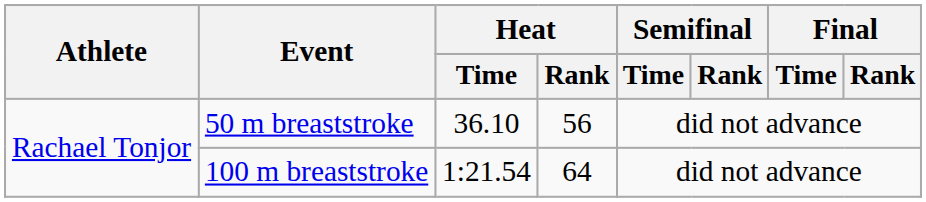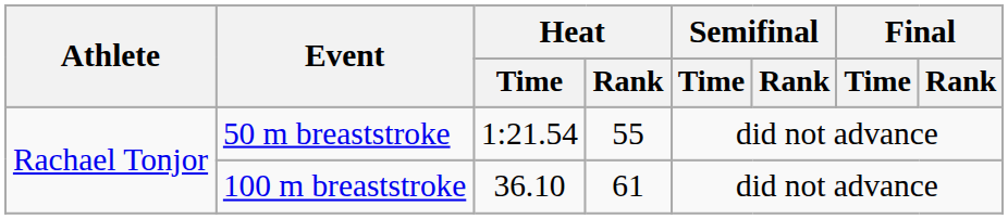 <table class=wikitable style="font-size:90%">
 <tr>
 <th rowspan="2">Athlete</th>
 <th rowspan="2">Event</th>
 <th colspan="2">Heat</th>
 <th colspan="2">Semifinal</th>
 <th colspan="2">Final</th>
 </tr>
 <tr style="font-size:95%">
 <th>Time</th>
 <th>Rank</th>
 <th>Time</th>
 <th>Rank</th>
 <th>Time</th>
 <th>Rank</th>
 </tr>
 <tr align=center>
 <td align=left rowspan=2><a href='#'>Rachael Tonjor</a></td>
 <td align=left><a href='#'>50 m breaststroke</a></td>
-<td>36.10</td>
-<td>56</td>
+<td>1:21.54</td>
+<td>55</td>
 <td colspan=4>did not advance</td>
 </tr>
 <tr align=center>
 <td align=left><a href='#'>100 m breaststroke</a></td>
-<td>1:21.54</td>
-<td>64</td>
+<td>36.10</td>
+<td>61</td>
 <td colspan=4>did not advance</td>
 </tr>
 </table>
